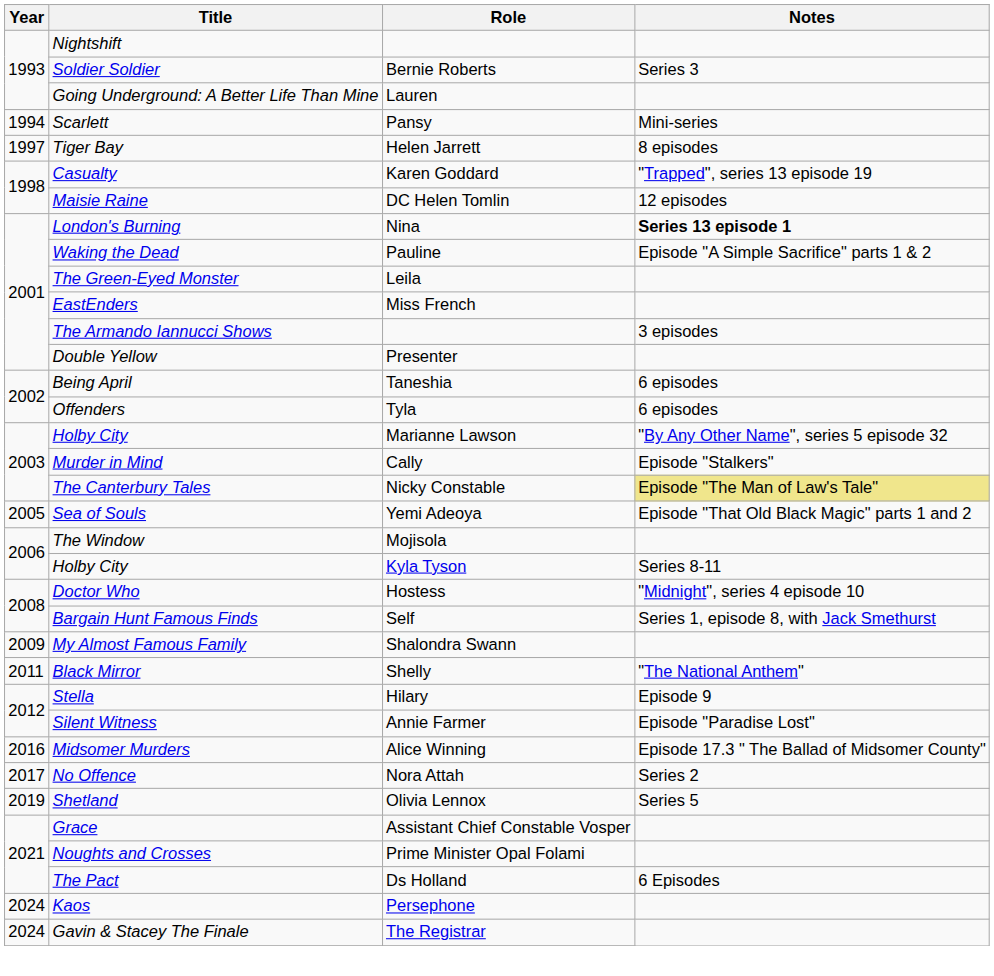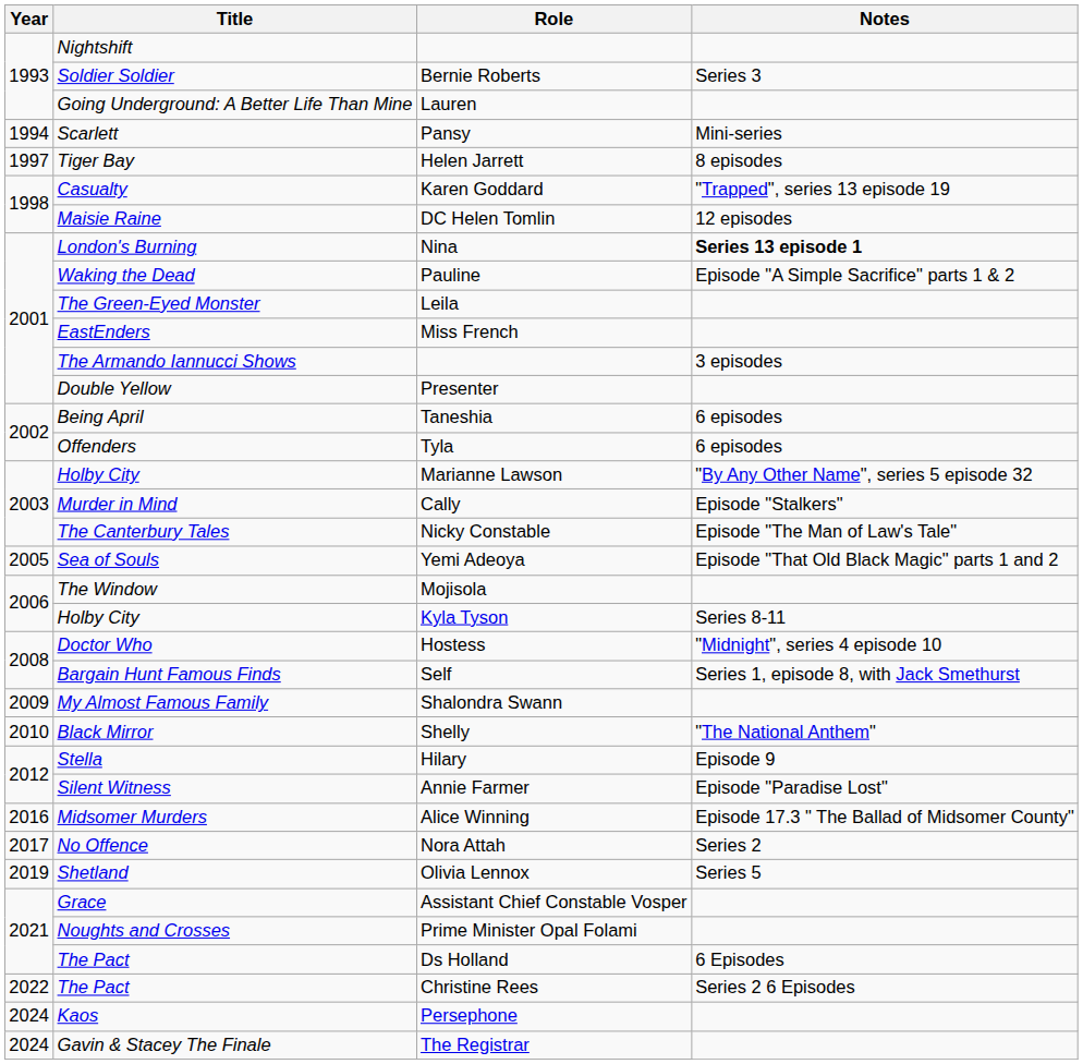 <table class="wikitable">
 <tr>
 <th>Year</th>
 <th>Title</th>
 <th>Role</th>
 <th>Notes</th>
 </tr>
 <tr>
 <td rowspan="3">1993</td>
 <td><em>Nightshift</em></td>
 <td></td>
 <td></td>
 </tr>
 <tr>
 <td><em><a href='#'>Soldier Soldier</a></em></td>
 <td>Bernie Roberts</td>
 <td>Series 3</td>
 </tr>
 <tr>
 <td><em>Going Underground: A Better Life Than Mine</em></td>
 <td>Lauren</td>
 <td></td>
 </tr>
 <tr>
 <td>1994</td>
 <td><em>Scarlett</em></td>
 <td>Pansy</td>
 <td>Mini-series</td>
 </tr>
 <tr>
 <td>1997</td>
 <td><em>Tiger Bay</em></td>
 <td>Helen Jarrett</td>
 <td>8 episodes</td>
 </tr>
 <tr>
 <td rowspan="2">1998</td>
 <td><em><a href='#'>Casualty</a></em></td>
 <td>Karen Goddard</td>
 <td>"<a href='#'>Trapped</a>", series 13 episode 19</td>
 </tr>
 <tr>
 <td><em><a href='#'>Maisie Raine</a></em></td>
 <td>DC Helen Tomlin</td>
 <td>12 episodes</td>
 </tr>
 <tr>
 <td rowspan="6">2001</td>
 <td><em><a href='#'>London's Burning</a></em></td>
 <td>Nina</td>
 <td><strong>Series 13 episode 1</strong></td>
 </tr>
 <tr>
 <td><em><a href='#'>Waking the Dead</a></em></td>
 <td>Pauline</td>
 <td>Episode "A Simple Sacrifice" parts 1 & 2</td>
 </tr>
 <tr>
 <td><em><a href='#'>The Green-Eyed Monster</a></em></td>
 <td>Leila</td>
 <td></td>
 </tr>
 <tr>
 <td><em><a href='#'>EastEnders</a></em></td>
 <td>Miss French</td>
 <td></td>
 </tr>
 <tr>
 <td><em><a href='#'>The Armando Iannucci Shows</a></em></td>
 <td></td>
 <td>3 episodes</td>
 </tr>
 <tr>
 <td><em>Double Yellow</em></td>
 <td>Presenter</td>
 <td></td>
 </tr>
 <tr>
 <td rowspan="2">2002</td>
 <td><em>Being April</em></td>
 <td>Taneshia</td>
 <td>6 episodes</td>
 </tr>
 <tr>
 <td><em>Offenders</em></td>
 <td>Tyla</td>
 <td>6 episodes</td>
 </tr>
 <tr>
 <td rowspan="3">2003</td>
 <td><em><a href='#'>Holby City</a></em></td>
 <td>Marianne Lawson</td>
 <td>"<a href='#'>By Any Other Name</a>", series 5 episode 32</td>
 </tr>
 <tr>
 <td><em><a href='#'>Murder in Mind</a></em></td>
 <td>Cally</td>
 <td>Episode "Stalkers"</td>
 </tr>
 <tr>
 <td><em><a href='#'>The Canterbury Tales</a></em></td>
 <td>Nicky Constable</td>
-<td style="background: khaki;">Episode "The Man of Law's Tale"</td>
+<td>Episode "The Man of Law's Tale"</td>
 </tr>
 <tr>
 <td>2005</td>
 <td><em><a href='#'>Sea of Souls</a></em></td>
 <td>Yemi Adeoya</td>
 <td>Episode "That Old Black Magic" parts 1 and 2</td>
 </tr>
 <tr>
 <td rowspan="2">2006</td>
 <td><em>The Window</em></td>
 <td>Mojisola</td>
 <td></td>
 </tr>
 <tr>
 <td><em>Holby City</em></td>
 <td><a href='#'>Kyla Tyson</a></td>
 <td>Series 8-11</td>
 </tr>
 <tr>
 <td rowspan="2">2008</td>
 <td><em><a href='#'>Doctor Who</a></em></td>
 <td>Hostess</td>
 <td>"<a href='#'>Midnight</a>", series 4 episode 10</td>
 </tr>
 <tr>
 <td><em><a href='#'>Bargain Hunt Famous Finds</a></em></td>
 <td>Self</td>
 <td>Series 1, episode 8, with <a href='#'>Jack Smethurst</a></td>
 </tr>
 <tr>
 <td>2009</td>
 <td><em><a href='#'>My Almost Famous Family</a></em></td>
 <td>Shalondra Swann</td>
 <td></td>
 </tr>
 <tr>
-<td>2011</td>
+<td>2010</td>
 <td><em><a href='#'>Black Mirror</a></em></td>
 <td>Shelly</td>
 <td>"<a href='#'>The National Anthem</a>"</td>
 </tr>
 <tr>
 <td rowspan="2">2012</td>
 <td><em><a href='#'>Stella</a></em></td>
 <td>Hilary</td>
 <td>Episode 9</td>
 </tr>
 <tr>
 <td><em><a href='#'>Silent Witness</a></em></td>
 <td>Annie Farmer</td>
 <td>Episode "Paradise Lost"</td>
 </tr>
 <tr>
 <td>2016</td>
 <td><em><a href='#'>Midsomer Murders</a></em></td>
 <td>Alice Winning</td>
 <td>Episode 17.3 " The Ballad of Midsomer County"</td>
 </tr>
 <tr>
 <td>2017</td>
 <td><em><a href='#'>No Offence</a></em></td>
 <td>Nora Attah</td>
 <td>Series 2</td>
 </tr>
 <tr>
 <td>2019</td>
 <td><em><a href='#'>Shetland</a></em></td>
 <td>Olivia Lennox</td>
 <td>Series 5</td>
 </tr>
 <tr>
 <td rowspan="3">2021</td>
 <td><em><a href='#'>Grace</a></em></td>
 <td>Assistant Chief Constable Vosper</td>
 <td></td>
 </tr>
 <tr>
 <td><em><a href='#'>Noughts and Crosses</a></em></td>
 <td>Prime Minister Opal Folami</td>
 <td></td>
 </tr>
 <tr>
 <td><em><a href='#'>The Pact</a></em></td>
 <td>Ds Holland</td>
 <td>6 Episodes</td>
 </tr>
 <tr>
+<td>2022</td>
+<td><em><a href='#'>The Pact</a></em></td>
+<td>Christine Rees</td>
+<td>Series 2 6 Episodes</td>
+</tr>
+<tr>
 <td>2024</td>
 <td><em><a href='#'>Kaos</a></em></td>
 <td><a href='#'>Persephone</a></td>
 <td></td>
 </tr>
 <tr>
 <td>2024</td>
 <td><em>Gavin & Stacey The Finale</em></td>
 <td><a href='#'>The Registrar</a></td>
 </tr>
 <tr ||>
 </tr>
 <tr>
 </tr>
 </table>
